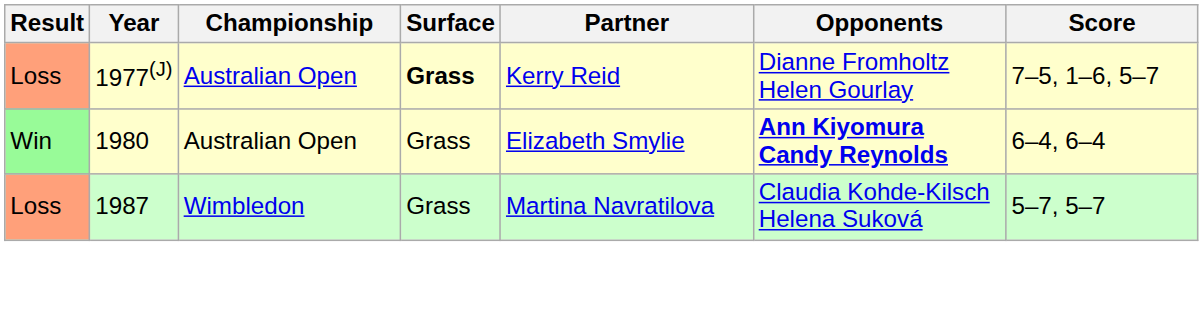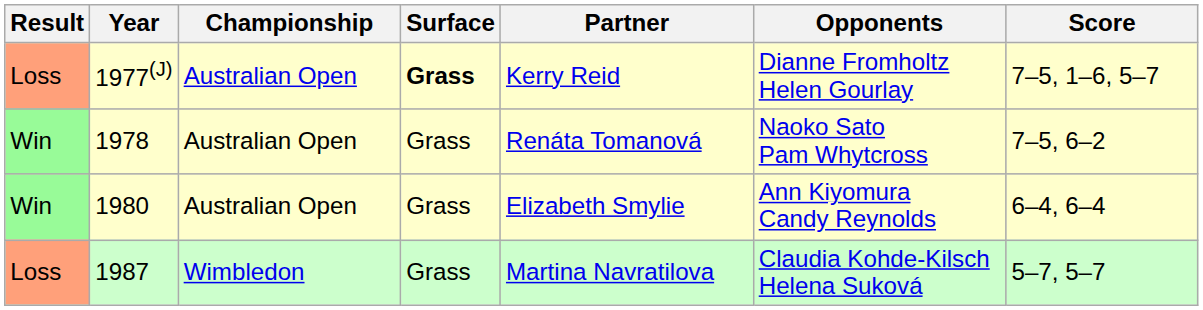 <table class="sortable wikitable">
 <tr>
 <th>Result</th>
 <th>Year</th>
 <th style="width:140px">Championship</th>
 <th style="width:50px">Surface</th>
 <th style="width:160px">Partner</th>
 <th style="width:160px">Opponents</th>
 <th style="width:120px" class="unsortable">Score</th>
 </tr>
 <tr style="background:#ffc;">
 <td style="background:#ffa07a;">Loss</td>
 <td>1977<sup>(J)</sup></td>
 <td><a href='#'>Australian Open</a></td>
 <td><strong>Grass</strong></td>
 <td> <a href='#'>Kerry Reid</a></td>
 <td> <a href='#'>Dianne Fromholtz</a> <br>  <a href='#'>Helen Gourlay</a></td>
 <td>7–5, 1–6, 5–7</td>
 </tr>
 <tr style="background:#ffc;">
 <td style="background:#98fb98;">Win</td>
+<td>1978</td>
+<td>Australian Open</td>
+<td>Grass</td>
+<td> <a href='#'>Renáta Tomanová</a></td>
+<td> <a href='#'>Naoko Sato</a> <br>  <a href='#'>Pam Whytcross</a></td>
+<td>7–5, 6–2</td>
+</tr>
+<tr style="background:#ffc;">
+<td style="background:#98fb98;">Win</td>
 <td>1980</td>
 <td>Australian Open</td>
 <td>Grass</td>
 <td> <a href='#'>Elizabeth Smylie</a></td>
-<td><strong> <a href='#'>Ann Kiyomura</a> <br>  <a href='#'>Candy Reynolds</a></strong></td>
+<td> <a href='#'>Ann Kiyomura</a> <br>  <a href='#'>Candy Reynolds</a></td>
 <td>6–4, 6–4</td>
 </tr>
 <tr style="background:#cfc;">
 <td style="background:#ffa07a;">Loss</td>
 <td>1987</td>
 <td><a href='#'>Wimbledon</a></td>
 <td>Grass</td>
 <td> <a href='#'>Martina Navratilova</a></td>
 <td> <a href='#'>Claudia Kohde-Kilsch</a> <br>  <a href='#'>Helena Suková</a></td>
 <td>5–7, 5–7</td>
 </tr>
 </table>
